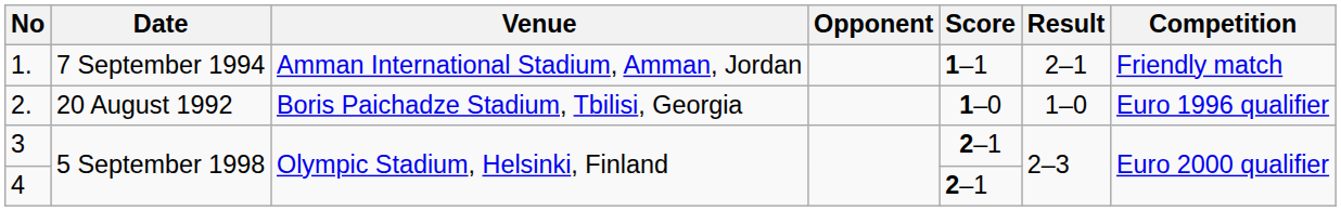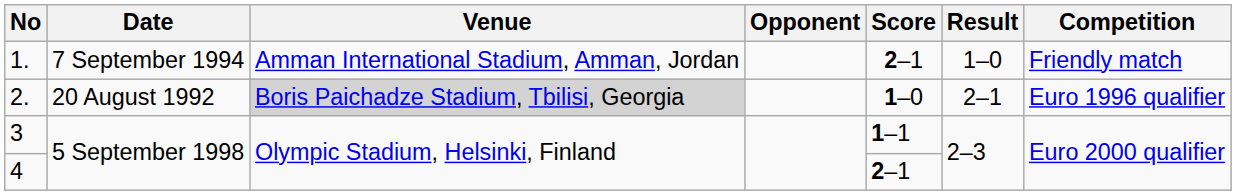 <table class="wikitable" style="font-size:100%;">
 <tr>
 <th>No</th>
 <th>Date</th>
 <th>Venue</th>
 <th>Opponent</th>
 <th>Score</th>
 <th>Result</th>
 <th>Competition</th>
 </tr>
 <tr>
 <td>1.</td>
 <td>7 September 1994</td>
 <td><a href='#'>Amman International Stadium</a>, <a href='#'>Amman</a>, Jordan</td>
 <td></td>
-<td><strong>1</strong>–1</td>
-<td align=center>2–1</td>
+<td align=center><strong>2</strong>–1</td>
+<td align=center>1–0</td>
 <td><a href='#'> Friendly match</a></td>
 </tr>
 <tr>
 <td>2.</td>
 <td>20 August 1992</td>
-<td><a href='#'> Boris Paichadze Stadium</a>, <a href='#'>Tbilisi</a>, Georgia</td>
+<td style="background: lightgrey;"><a href='#'> Boris Paichadze Stadium</a>, <a href='#'>Tbilisi</a>, Georgia</td>
 <td></td>
 <td align=center><strong>1</strong>–0</td>
-<td align=center>1–0</td>
+<td align=center>2–1</td>
 <td><a href='#'> Euro 1996 qualifier</a></td>
 </tr>
 <tr>
 <td>3</td>
 <td rowspan="2">5 September 1998</td>
 <td rowspan="2"><a href='#'>Olympic Stadium</a>, <a href='#'>Helsinki</a>, Finland</td>
 <td rowspan="2"></td>
-<td align=center><strong>2</strong>–1</td>
+<td><strong>1</strong>–1</td>
 <td rowspan="2">2–3</td>
 <td rowspan="2"><a href='#'> Euro 2000 qualifier</a></td>
 </tr>
 <tr>
 <td>4</td>
 <td><strong>2</strong>–1</td>
 </tr>
 </table>
